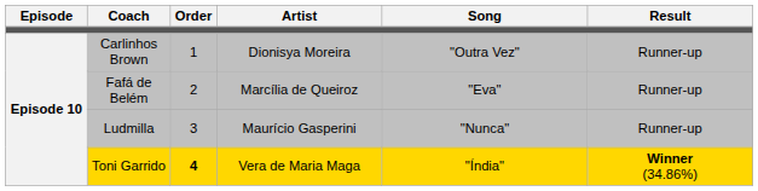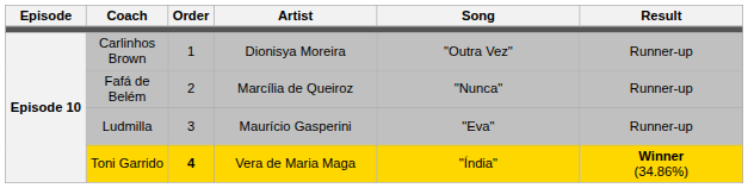 <table class="wikitable" style="text-align:center; width:100%;">
 <tr>
 <th scope="col" width="10%">Episode</th>
 <th scope="col" width="10%">Coach</th>
 <th scope="col" width="05%">Order</th>
 <th scope="col" width="20%">Artist</th>
 <th scope="col" width="25%">Song</th>
 <th scope="col" width="20%">Result</th>
 </tr>
 <tr>
 <td colspan=6 bgcolor=555555></td>
 </tr>
 <tr>
 <th scope="col" rowspan=5>Episode 10<br></th>
 </tr>
 <tr style="height:45px" bgcolor=C0C0C0>
 <td>Carlinhos Brown</td>
 <td>1</td>
 <td>Dionisya Moreira</td>
 <td>"Outra Vez"</td>
 <td>Runner-up</td>
 </tr>
 <tr style="height:45px" bgcolor=C0C0C0>
 <td>Fafá de Belém</td>
 <td>2</td>
 <td>Marcília de Queiroz</td>
-<td>"Eva"</td>
+<td>"Nunca"</td>
 <td>Runner-up</td>
 </tr>
 <tr style="height:45px" bgcolor=C0C0C0>
 <td>Ludmilla</td>
 <td>3</td>
 <td>Maurício Gasperini</td>
-<td>"Nunca"</td>
+<td>"Eva"</td>
 <td>Runner-up</td>
 </tr>
 <tr style="height:45px" bgcolor=FFD700>
 <td>Toni Garrido</td>
 <td><strong>4</strong></td>
 <td>Vera de Maria Maga</td>
 <td>"Índia"</td>
 <td><strong>Winner</strong><br>(34.86%)</td>
 </tr>
 </table>
